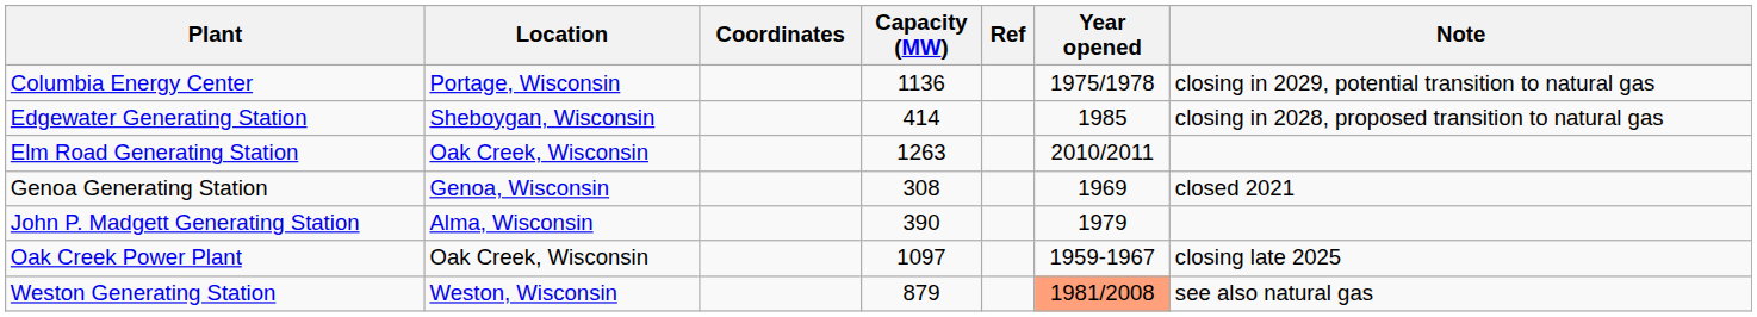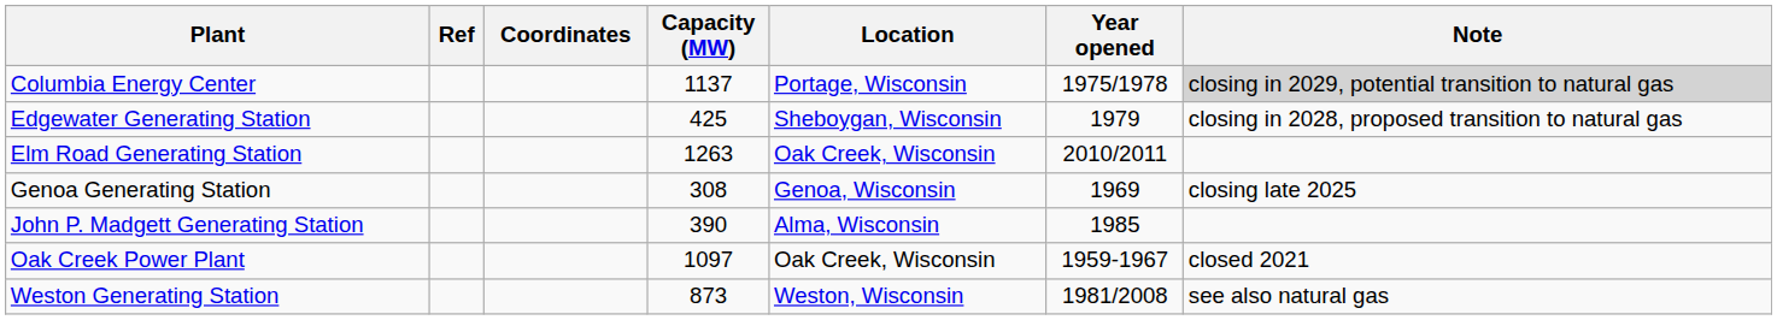 <table class="wikitable sortable" width="100%">
 <tr>
 <th>Plant</th>
-<th>Location</th>
+<th>Ref</th>
 <th>Coordinates</th>
 <th>Capacity<br>(<a href='#'>MW</a>)</th>
-<th>Ref</th>
+<th>Location</th>
 <th>Year<br>opened</th>
 <th>Note</th>
 </tr>
 <tr>
 <td><a href='#'>Columbia Energy Center</a></td>
+<td></td>
+<td></td>
+<td align="center">1137</td>
 <td><a href='#'>Portage, Wisconsin</a></td>
-<td></td>
-<td align="center">1136</td>
-<td></td>
 <td align="center">1975/1978</td>
-<td>closing in 2029, potential transition to natural gas</td>
+<td style="background: lightgrey;">closing in 2029, potential transition to natural gas</td>
 </tr>
 <tr>
 <td><a href='#'>Edgewater Generating Station</a></td>
+<td></td>
+<td></td>
+<td align="center">425</td>
 <td><a href='#'>Sheboygan, Wisconsin</a></td>
-<td></td>
-<td align="center">414</td>
-<td></td>
-<td align="center">1985</td>
+<td align="center">1979</td>
 <td>closing in 2028, proposed transition to natural gas</td>
 </tr>
 <tr>
 <td><a href='#'>Elm Road Generating Station</a></td>
-<td><a href='#'>Oak Creek, Wisconsin</a></td>
+<td></td>
 <td></td>
 <td align="center">1263</td>
-<td></td>
+<td><a href='#'>Oak Creek, Wisconsin</a></td>
 <td align="center">2010/2011</td>
 <td></td>
 </tr>
 <tr>
 <td>Genoa Generating Station</td>
-<td><a href='#'>Genoa, Wisconsin</a></td>
+<td></td>
 <td></td>
 <td align="center">308</td>
-<td></td>
+<td><a href='#'>Genoa, Wisconsin</a></td>
 <td align="center">1969</td>
-<td>closed 2021</td>
+<td>closing late 2025</td>
 </tr>
 <tr>
 <td><a href='#'>John P. Madgett Generating Station</a></td>
-<td><a href='#'>Alma, Wisconsin</a></td>
+<td></td>
 <td></td>
 <td align="center">390</td>
-<td></td>
-<td align="center">1979</td>
+<td><a href='#'>Alma, Wisconsin</a></td>
+<td align="center">1985</td>
 <td></td>
 </tr>
 <tr>
 <td><a href='#'>Oak Creek Power Plant</a></td>
-<td>Oak Creek, Wisconsin</td>
+<td></td>
 <td></td>
 <td align="center">1097</td>
-<td></td>
+<td>Oak Creek, Wisconsin</td>
 <td align="center">1959-1967</td>
-<td>closing late 2025</td>
+<td>closed 2021</td>
 </tr>
 <tr>
 <td><a href='#'>Weston Generating Station</a></td>
+<td></td>
+<td></td>
+<td align="center">873</td>
 <td><a href='#'>Weston, Wisconsin</a></td>
-<td></td>
-<td align="center">879</td>
-<td></td>
-<td align="center" style="background: lightsalmon;">1981/2008</td>
+<td align="center">1981/2008</td>
 <td>see also natural gas</td>
 </tr>
 </table>
